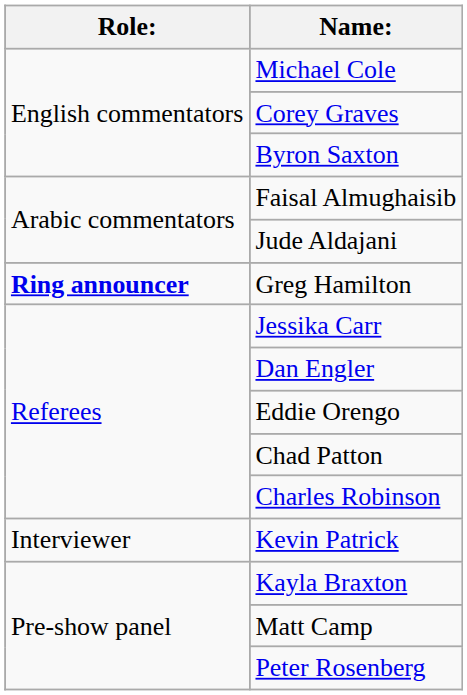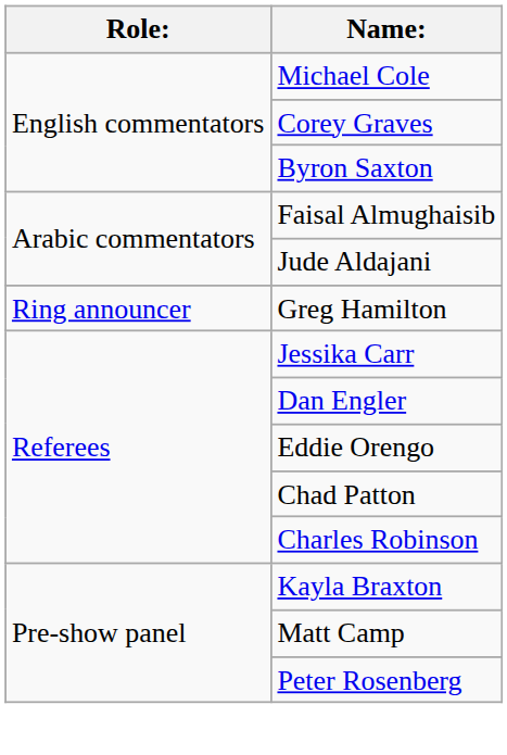 <table class=wikitable style="font-size:90%; margin: 0.5em 0 0.5em 1em; float: right; clear: right;">
 <tr>
 <th>Role:</th>
 <th>Name:</th>
 </tr>
 <tr>
 <td rowspan=3>English commentators</td>
 <td><a href='#'>Michael Cole</a></td>
 </tr>
 <tr>
 <td><a href='#'>Corey Graves</a></td>
 </tr>
 <tr>
 <td><a href='#'>Byron Saxton</a></td>
 </tr>
 <tr>
 <td rowspan=2>Arabic commentators</td>
 <td>Faisal Almughaisib</td>
 </tr>
 <tr>
 <td>Jude Aldajani</td>
 </tr>
 <tr>
-<td><strong><a href='#'>Ring announcer</a></strong></td>
+<td><a href='#'>Ring announcer</a></td>
 <td>Greg Hamilton</td>
 </tr>
 <tr>
 <td rowspan=5><a href='#'>Referees</a></td>
 <td><a href='#'>Jessika Carr</a></td>
 </tr>
 <tr>
 <td><a href='#'>Dan Engler</a></td>
 </tr>
 <tr>
 <td>Eddie Orengo</td>
 </tr>
 <tr>
 <td>Chad Patton</td>
 </tr>
 <tr>
 <td><a href='#'>Charles Robinson</a></td>
 </tr>
 <tr>
-<td>Interviewer</td>
-<td><a href='#'>Kevin Patrick</a></td>
-</tr>
-<tr>
 <td rowspan=3>Pre-show panel</td>
 <td><a href='#'>Kayla Braxton</a></td>
 </tr>
 <tr>
 <td>Matt Camp</td>
 </tr>
 <tr>
 <td><a href='#'>Peter Rosenberg</a></td>
 </tr>
 </table>
